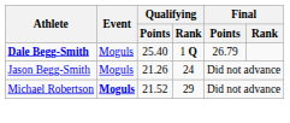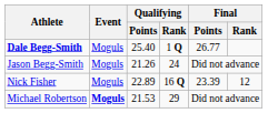 <table class="wikitable" style="font-size:90%">
 <tr>
 <th rowspan="2">Athlete</th>
 <th rowspan="2">Event</th>
 <th colspan="2">Qualifying</th>
 <th colspan="2">Final</th>
 </tr>
 <tr>
 <th>Points</th>
 <th>Rank</th>
 <th>Points</th>
 <th>Rank</th>
 </tr>
 <tr>
 <td><strong><a href='#'>Dale Begg-Smith</a></strong></td>
 <td><a href='#'>Moguls</a></td>
 <td style="text-align:center;">25.40</td>
 <td style="text-align:center;">1 <strong>Q</strong></td>
-<td style="text-align:center;">26.79</td>
+<td style="text-align:center;">26.77</td>
 <td style="text-align:center;"></td>
 </tr>
 <tr>
 <td><a href='#'>Jason Begg-Smith</a></td>
 <td><a href='#'>Moguls</a></td>
 <td style="text-align:center;">21.26</td>
 <td style="text-align:center;">24</td>
 <td colspan="2" style="text-align:center;">Did not advance</td>
 </tr>
 <tr>
+<td><a href='#'>Nick Fisher</a></td>
+<td><a href='#'>Moguls</a></td>
+<td style="text-align:center;">22.89</td>
+<td style="text-align:center;">16 <strong>Q</strong></td>
+<td style="text-align:center;">23.39</td>
+<td style="text-align:center;">12</td>
+</tr>
+<tr>
 <td><a href='#'>Michael Robertson</a></td>
 <td><strong><a href='#'>Moguls</a></strong></td>
-<td style="text-align:center;">21.52</td>
+<td style="text-align:center;">21.53</td>
 <td style="text-align:center;">29</td>
 <td colspan="2" style="text-align:center;">Did not advance</td>
 </tr>
 </table>
